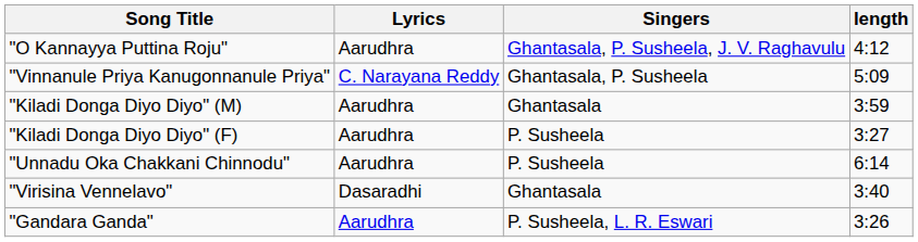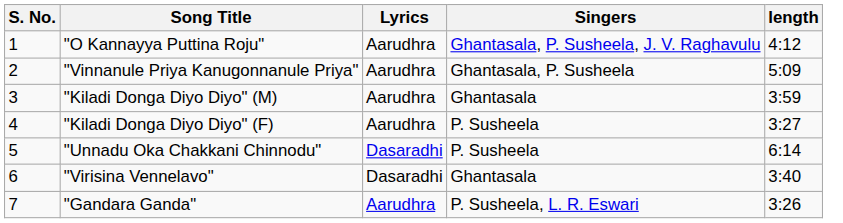 <table class="wikitable">
 <tr>
+<th>S. No.</th>
 <th>Song Title</th>
 <th>Lyrics</th>
 <th>Singers</th>
 <th>length</th>
 </tr>
 <tr>
+<td>1</td>
 <td>"O Kannayya Puttina Roju"</td>
 <td>Aarudhra</td>
 <td><a href='#'>Ghantasala</a>, <a href='#'>P. Susheela</a>, <a href='#'>J. V. Raghavulu</a></td>
 <td>4:12</td>
 </tr>
 <tr>
+<td>2</td>
 <td>"Vinnanule Priya Kanugonnanule Priya"</td>
-<td><a href='#'>C. Narayana Reddy</a></td>
+<td>Aarudhra</td>
 <td>Ghantasala, P. Susheela</td>
 <td>5:09</td>
 </tr>
 <tr>
+<td>3</td>
 <td>"Kiladi Donga Diyo Diyo" (M)</td>
 <td>Aarudhra</td>
 <td>Ghantasala</td>
 <td>3:59</td>
 </tr>
 <tr>
+<td>4</td>
 <td>"Kiladi Donga Diyo Diyo" (F)</td>
 <td>Aarudhra</td>
 <td>P. Susheela</td>
 <td>3:27</td>
 </tr>
 <tr>
+<td>5</td>
 <td>"Unnadu Oka Chakkani Chinnodu"</td>
-<td>Aarudhra</td>
+<td><a href='#'>Dasaradhi</a></td>
 <td>P. Susheela</td>
 <td>6:14</td>
 </tr>
 <tr>
+<td>6</td>
 <td>"Virisina Vennelavo"</td>
 <td>Dasaradhi</td>
 <td>Ghantasala</td>
 <td>3:40</td>
 </tr>
 <tr>
+<td>7</td>
 <td>"Gandara Ganda"</td>
 <td><a href='#'>Aarudhra</a></td>
 <td>P. Susheela, <a href='#'>L. R. Eswari</a></td>
 <td>3:26</td>
 </tr>
 </table>
